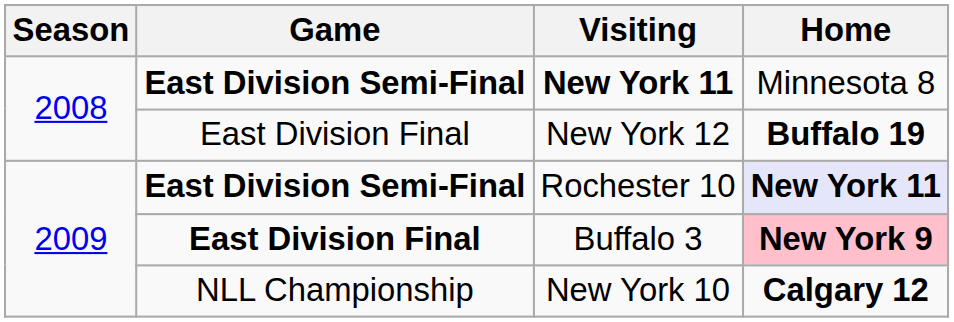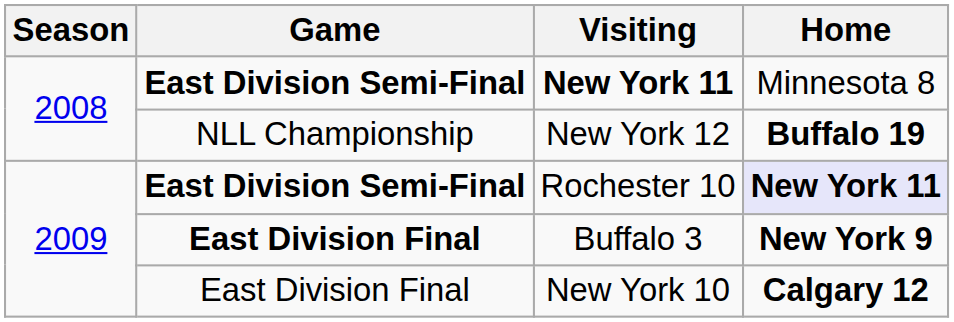 <table class="wikitable">
 <tr>
 <th>Season</th>
 <th>Game</th>
 <th>Visiting</th>
 <th>Home</th>
 </tr>
 <tr ALIGN=center>
 <td rowspan="2"><a href='#'>2008</a></td>
 <td><strong>East Division Semi-Final</strong></td>
 <td><strong>New York 11</strong></td>
 <td>Minnesota 8</td>
 </tr>
 <tr ALIGN=center>
-<td>East Division Final</td>
+<td>NLL Championship</td>
 <td>New York 12</td>
 <td><strong>Buffalo 19</strong></td>
 </tr>
 <tr ALIGN=center>
 <td rowspan="3"><a href='#'>2009</a></td>
 <td><strong>East Division Semi-Final</strong></td>
 <td>Rochester 10</td>
 <td style="background: lavender;"><strong>New York 11</strong></td>
 </tr>
 <tr ALIGN=center>
 <td><strong>East Division Final</strong></td>
 <td>Buffalo 3</td>
-<td style="background: pink;"><strong>New York 9</strong></td>
+<td><strong>New York 9</strong></td>
 </tr>
 <tr ALIGN=center>
-<td>NLL Championship</td>
+<td>East Division Final</td>
 <td>New York 10</td>
 <td><strong>Calgary 12</strong></td>
 </tr>
 </table>
